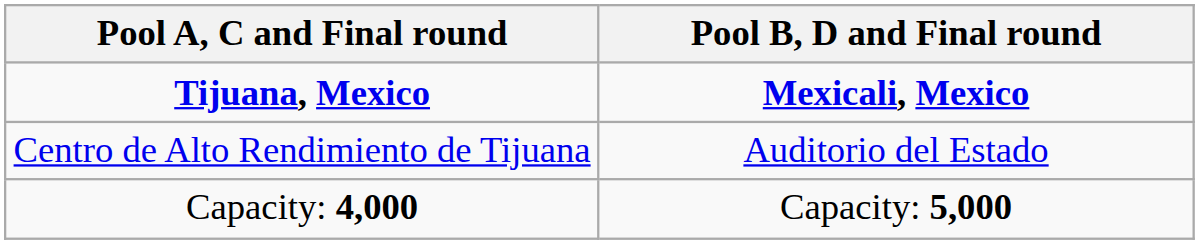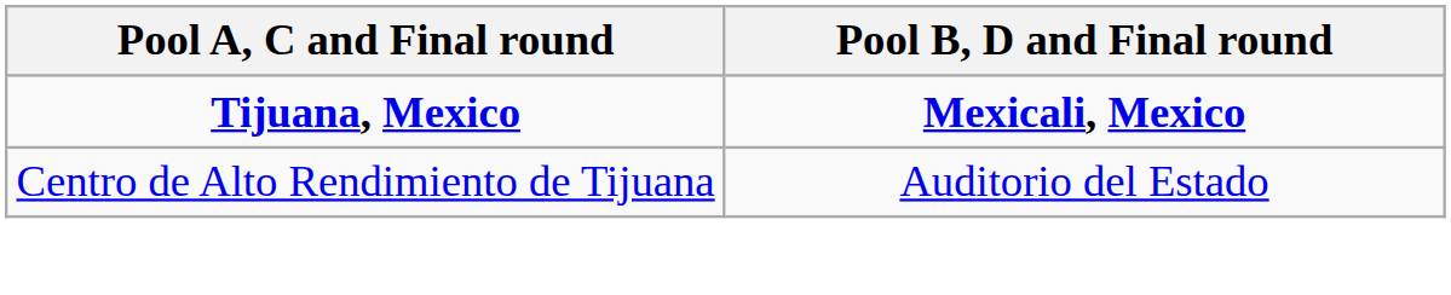 <table class=wikitable style=text-align:center>
 <tr>
 <th width=50%>Pool A, C and Final round</th>
 <th width=50%>Pool B, D and Final round</th>
 </tr>
 <tr>
 <td> <strong><a href='#'>Tijuana</a>, <a href='#'>Mexico</a></strong></td>
 <td> <strong><a href='#'>Mexicali</a>, <a href='#'>Mexico</a></strong></td>
 </tr>
 <tr>
 <td><a href='#'>Centro de Alto Rendimiento de Tijuana</a></td>
 <td><a href='#'>Auditorio del Estado</a></td>
 </tr>
-<tr>
-<td>Capacity: <strong>4,000</strong></td>
-<td>Capacity: <strong>5,000</strong></td>
-</tr>
 </table>
